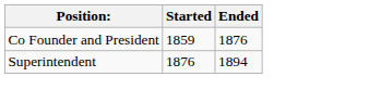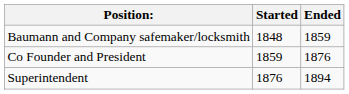 <table class="wikitable">
 <tr>
 <th>Position:</th>
 <th>Started</th>
 <th>Ended</th>
+</tr>
+<tr>
+<td>Baumann and Company safemaker/locksmith</td>
+<td>1848</td>
+<td>1859</td>
 </tr>
 <tr>
 <td>Co Founder and President</td>
 <td>1859</td>
 <td>1876</td>
 </tr>
 <tr>
 <td>Superintendent</td>
 <td>1876</td>
 <td>1894</td>
 </tr>
 </table>
